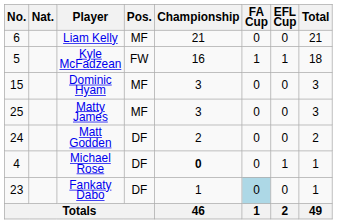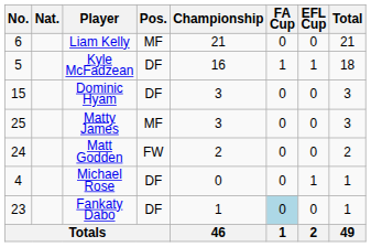 <table class="wikitable sortable alternance" style="font-size:100%; text-align:center; line-height:14px; width:70%;">
 <tr>
 <th>No.</th>
 <th>Nat.</th>
 <th>Player</th>
 <th>Pos.</th>
 <th>Championship</th>
 <th>FA Cup</th>
 <th>EFL Cup</th>
 <th>Total</th>
 </tr>
 <tr>
 <td>6</td>
 <td></td>
 <td><a href='#'>Liam Kelly</a></td>
 <td>MF</td>
 <td>21</td>
 <td>0</td>
 <td>0</td>
 <td>21</td>
 </tr>
 <tr>
 <td>5</td>
 <td></td>
 <td><a href='#'>Kyle McFadzean</a></td>
-<td>FW</td>
+<td>DF</td>
 <td>16</td>
 <td>1</td>
 <td>1</td>
 <td>18</td>
 </tr>
 <tr>
 <td>15</td>
 <td></td>
 <td><a href='#'>Dominic Hyam</a></td>
-<td>MF</td>
+<td>DF</td>
 <td>3</td>
 <td>0</td>
 <td>0</td>
 <td>3</td>
 </tr>
 <tr>
 <td>25</td>
 <td></td>
 <td><a href='#'>Matty James</a></td>
 <td>MF</td>
 <td>3</td>
 <td>0</td>
 <td>0</td>
 <td>3</td>
 </tr>
 <tr>
 <td>24</td>
 <td></td>
 <td><a href='#'>Matt Godden</a></td>
-<td>DF</td>
+<td>FW</td>
 <td>2</td>
 <td>0</td>
 <td>0</td>
 <td>2</td>
 </tr>
 <tr>
 <td>4</td>
 <td></td>
 <td><a href='#'>Michael Rose</a></td>
 <td>DF</td>
-<td><strong>0</strong></td>
+<td>0</td>
 <td>0</td>
 <td>1</td>
 <td>1</td>
 </tr>
 <tr>
 <td>23</td>
 <td></td>
 <td><a href='#'>Fankaty Dabo</a></td>
 <td>DF</td>
 <td>1</td>
 <td style="background: lightblue;">0</td>
 <td>0</td>
 <td>1</td>
 </tr>
 <tr class="sortbottom">
 <th colspan="4">Totals</th>
 <th>46</th>
 <th>1</th>
 <th>2</th>
 <th>49</th>
 </tr>
 </table>
